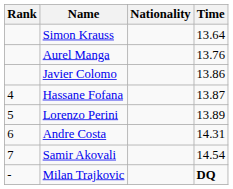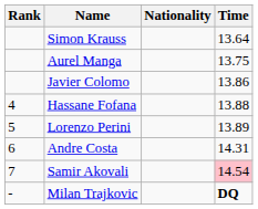 <table class="wikitable sortable">
 <tr>
 <th>Rank</th>
 <th>Name</th>
 <th>Nationality</th>
 <th>Time</th>
 </tr>
 <tr>
 <td></td>
 <td align=left><a href='#'>Simon Krauss</a></td>
 <td align=left></td>
 <td>13.64</td>
 </tr>
 <tr>
 <td></td>
 <td align=left><a href='#'>Aurel Manga</a></td>
 <td align=left></td>
-<td>13.76</td>
+<td>13.75</td>
 </tr>
 <tr>
 <td></td>
 <td align=left><a href='#'>Javier Colomo</a></td>
 <td align=left></td>
 <td>13.86</td>
 </tr>
 <tr>
 <td>4</td>
 <td align=left><a href='#'>Hassane Fofana</a></td>
 <td align=left></td>
-<td>13.87</td>
+<td>13.88</td>
 </tr>
 <tr>
 <td>5</td>
 <td align=left><a href='#'>Lorenzo Perini</a></td>
 <td align=left></td>
 <td>13.89</td>
 </tr>
 <tr>
 <td>6</td>
 <td align=left><a href='#'>Andre Costa</a></td>
 <td align=left></td>
 <td>14.31</td>
 </tr>
 <tr>
 <td>7</td>
 <td align=left><a href='#'>Samir Akovali</a></td>
 <td align=left></td>
-<td>14.54</td>
+<td style="background: pink;">14.54</td>
 </tr>
 <tr>
 <td>-</td>
 <td align=left><a href='#'>Milan Trajkovic</a></td>
 <td align=left></td>
 <td><strong>DQ</strong></td>
 </tr>
 </table>
